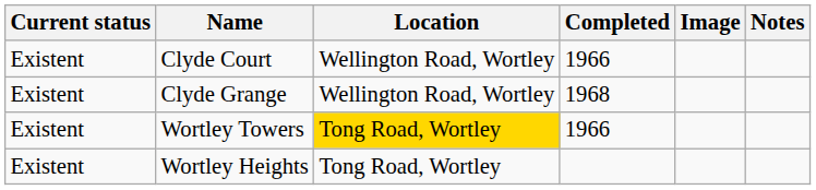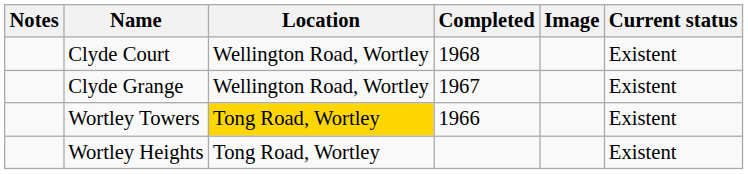 <table class="wikitable sortable">
 <tr>
-<th>Current status</th>
+<th class="unsortable">Notes</th>
 <th>Name</th>
 <th>Location</th>
 <th>Completed</th>
 <th class="unsortable">Image</th>
-<th class="unsortable">Notes</th>
+<th>Current status</th>
 </tr>
 <tr>
-<td>Existent</td>
+<td></td>
 <td>Clyde Court</td>
-<td>Wellington Road, Wortley</td>
-<td>1966</td>
-<td></td>
-<td></td>
-</tr>
-<tr>
-<td>Existent</td>
-<td>Clyde Grange</td>
 <td>Wellington Road, Wortley</td>
 <td>1968</td>
 <td></td>
-<td></td>
+<td>Existent</td>
 </tr>
 <tr>
+<td></td>
+<td>Clyde Grange</td>
+<td>Wellington Road, Wortley</td>
+<td>1967</td>
+<td></td>
 <td>Existent</td>
+</tr>
+<tr>
+<td></td>
 <td>Wortley Towers</td>
 <td style="background: gold;">Tong Road, Wortley</td>
 <td>1966</td>
 <td></td>
-<td></td>
+<td>Existent</td>
 </tr>
 <tr>
-<td>Existent</td>
+<td></td>
 <td>Wortley Heights</td>
 <td>Tong Road, Wortley</td>
 <td></td>
 <td></td>
-<td></td>
+<td>Existent</td>
 </tr>
 </table>
